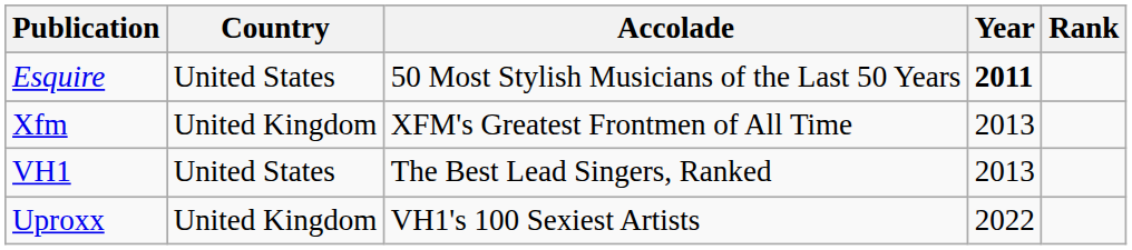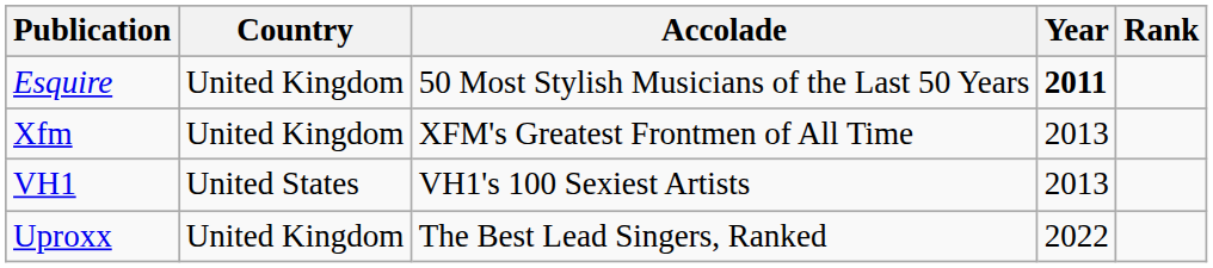 <table class="wikitable sortable">
 <tr>
 <th>Publication</th>
 <th>Country</th>
 <th>Accolade</th>
 <th>Year</th>
 <th style="text-align:center;">Rank</th>
 </tr>
 <tr>
 <td><em><a href='#'>Esquire</a></em></td>
-<td>United States</td>
+<td>United Kingdom</td>
 <td>50 Most Stylish Musicians of the Last 50 Years</td>
 <td><strong>2011</strong></td>
 <td></td>
 </tr>
 <tr>
 <td><a href='#'>Xfm</a></td>
 <td>United Kingdom</td>
 <td>XFM's Greatest Frontmen of All Time</td>
 <td>2013</td>
 <td></td>
 </tr>
 <tr>
 <td><a href='#'>VH1</a></td>
 <td>United States</td>
-<td>The Best Lead Singers, Ranked</td>
+<td>VH1's 100 Sexiest Artists</td>
 <td>2013</td>
 <td></td>
 </tr>
 <tr>
 <td><a href='#'>Uproxx</a></td>
 <td>United Kingdom</td>
-<td>VH1's 100 Sexiest Artists</td>
+<td>The Best Lead Singers, Ranked</td>
 <td>2022</td>
 <td></td>
 </tr>
 </table>
